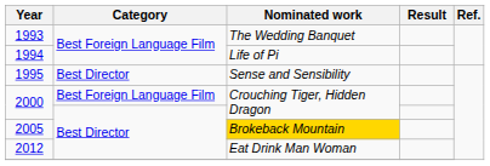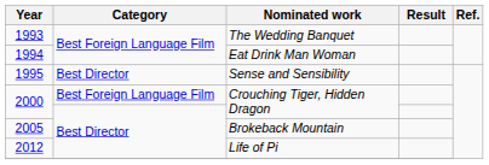 <table class=wikitable>
 <tr>
 <th scope="col" style="width:5em;">Year</th>
 <th scope="col" style="width:26em;">Category</th>
 <th scope="col" style="width:25em;">Nominated work</th>
 <th scope="col" style="width:5em;">Result</th>
 <th>Ref.</th>
 </tr>
 <tr>
 <td style="text-align:center;"><a href='#'>1993</a></td>
 <td rowspan=2><a href='#'>Best Foreign Language Film</a></td>
 <td><em>The Wedding Banquet</em></td>
 <td></td>
 </tr>
 <tr>
 <td style="text-align:center;"><a href='#'>1994</a></td>
-<td><em>Life of Pi</em></td>
+<td><em>Eat Drink Man Woman</em></td>
 <td></td>
 </tr>
 <tr>
 <td style="text-align:center;"><a href='#'>1995</a></td>
 <td><a href='#'>Best Director</a></td>
 <td><em>Sense and Sensibility</em></td>
 <td></td>
 <td rowspan=11></td>
 </tr>
 <tr>
 <td style="text-align:center;", rowspan=2><a href='#'>2000</a></td>
 <td><a href='#'>Best Foreign Language Film</a></td>
 <td rowspan=2><em>Crouching Tiger, Hidden Dragon</em></td>
 <td></td>
 </tr>
 <tr>
 <td rowspan=3><a href='#'>Best Director</a></td>
 <td></td>
 </tr>
 <tr>
 <td style="text-align:center;"><a href='#'>2005</a></td>
-<td style="background: gold;"><em>Brokeback Mountain</em></td>
+<td><em>Brokeback Mountain</em></td>
 <td></td>
 </tr>
 <tr>
 <td style="text-align:center;"><a href='#'>2012</a></td>
-<td><em>Eat Drink Man Woman</em></td>
+<td><em>Life of Pi</em></td>
 <td></td>
 </tr>
 <tr>
 </tr>
 </table>
